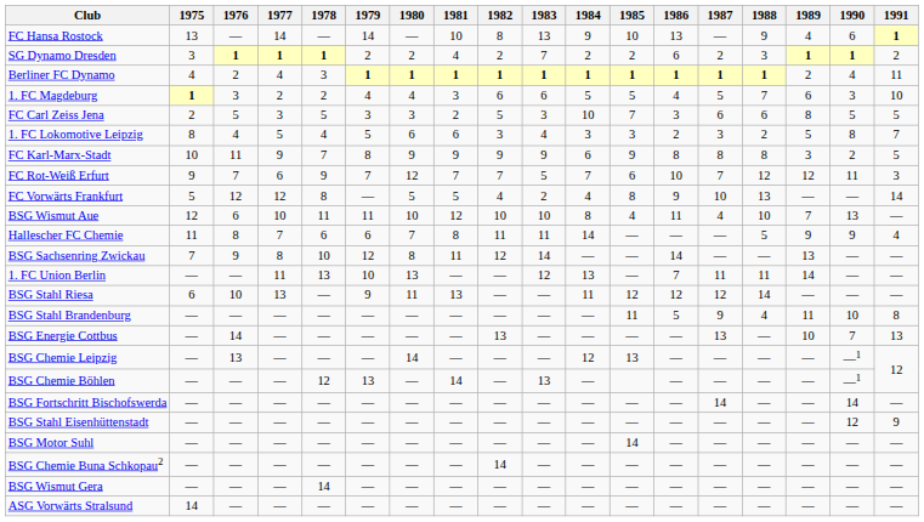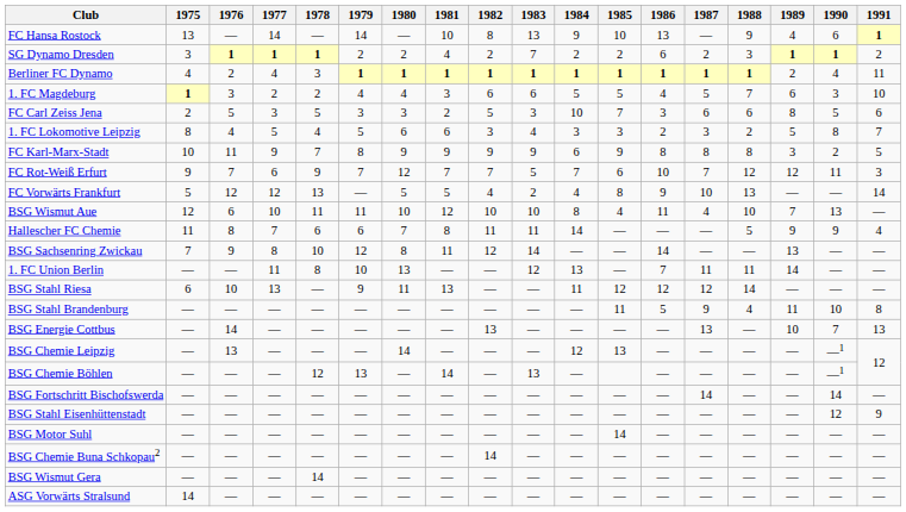 <table class="wikitable">
 <tr>
 <th style="width:18%;">Club</th>
 <th>1975</th>
 <th>1976</th>
 <th>1977</th>
 <th>1978</th>
 <th>1979</th>
 <th>1980</th>
 <th>1981</th>
 <th>1982</th>
 <th>1983</th>
 <th>1984</th>
 <th>1985</th>
 <th>1986</th>
 <th>1987</th>
 <th>1988</th>
 <th>1989</th>
 <th>1990</th>
 <th>1991</th>
 </tr>
 <tr align="center">
 <td align="left"><a href='#'>FC Hansa Rostock</a></td>
 <td>13</td>
 <td>—</td>
 <td>14</td>
 <td>—</td>
 <td>14</td>
 <td>—</td>
 <td>10</td>
 <td>8</td>
 <td>13</td>
 <td>9</td>
 <td>10</td>
 <td>13</td>
 <td>—</td>
 <td>9</td>
 <td>4</td>
 <td>6</td>
 <td bgcolor="#ffffbf"><strong>1</strong></td>
 </tr>
 <tr align="center">
 <td align="left"><a href='#'>SG Dynamo Dresden</a></td>
 <td>3</td>
 <td bgcolor="#ffffbf"><strong>1</strong></td>
 <td bgcolor="#ffffbf"><strong>1</strong></td>
 <td bgcolor="#ffffbf"><strong>1</strong></td>
 <td>2</td>
 <td>2</td>
 <td>4</td>
 <td>2</td>
 <td>7</td>
 <td>2</td>
 <td>2</td>
 <td>6</td>
 <td>2</td>
 <td>3</td>
 <td bgcolor="#ffffbf"><strong>1</strong></td>
 <td bgcolor="#ffffbf"><strong>1</strong></td>
 <td>2</td>
 </tr>
 <tr align="center">
 <td align="left"><a href='#'>Berliner FC Dynamo</a></td>
 <td>4</td>
 <td>2</td>
 <td>4</td>
 <td>3</td>
 <td bgcolor="#ffffbf"><strong>1</strong></td>
 <td bgcolor="#ffffbf"><strong>1</strong></td>
 <td bgcolor="#ffffbf"><strong>1</strong></td>
 <td bgcolor="#ffffbf"><strong>1</strong></td>
 <td bgcolor="#ffffbf"><strong>1</strong></td>
 <td bgcolor="#ffffbf"><strong>1</strong></td>
 <td bgcolor="#ffffbf"><strong>1</strong></td>
 <td bgcolor="#ffffbf"><strong>1</strong></td>
 <td bgcolor="#ffffbf"><strong>1</strong></td>
 <td bgcolor="#ffffbf"><strong>1</strong></td>
 <td>2</td>
 <td>4</td>
 <td>11</td>
 </tr>
 <tr align="center">
 <td align="left"><a href='#'>1. FC Magdeburg</a></td>
 <td bgcolor="#ffffbf"><strong>1</strong></td>
 <td>3</td>
 <td>2</td>
 <td>2</td>
 <td>4</td>
 <td>4</td>
 <td>3</td>
 <td>6</td>
 <td>6</td>
 <td>5</td>
 <td>5</td>
 <td>4</td>
 <td>5</td>
 <td>7</td>
 <td>6</td>
 <td>3</td>
 <td>10</td>
 </tr>
 <tr align="center">
 <td align="left"><a href='#'>FC Carl Zeiss Jena</a></td>
 <td>2</td>
 <td>5</td>
 <td>3</td>
 <td>5</td>
 <td>3</td>
 <td>3</td>
 <td>2</td>
 <td>5</td>
 <td>3</td>
 <td>10</td>
 <td>7</td>
 <td>3</td>
 <td>6</td>
 <td>6</td>
 <td>8</td>
 <td>5</td>
-<td>5</td>
+<td>6</td>
 </tr>
 <tr align="center">
 <td align="left"><a href='#'>1. FC Lokomotive Leipzig</a></td>
 <td>8</td>
 <td>4</td>
 <td>5</td>
 <td>4</td>
 <td>5</td>
 <td>6</td>
 <td>6</td>
 <td>3</td>
 <td>4</td>
 <td>3</td>
 <td>3</td>
 <td>2</td>
 <td>3</td>
 <td>2</td>
 <td>5</td>
 <td>8</td>
 <td>7</td>
 </tr>
 <tr align="center">
 <td align="left"><a href='#'>FC Karl-Marx-Stadt</a></td>
 <td>10</td>
 <td>11</td>
 <td>9</td>
 <td>7</td>
 <td>8</td>
 <td>9</td>
 <td>9</td>
 <td>9</td>
 <td>9</td>
 <td>6</td>
 <td>9</td>
 <td>8</td>
 <td>8</td>
 <td>8</td>
 <td>3</td>
 <td>2</td>
 <td>5</td>
 </tr>
 <tr align="center">
 <td align="left"><a href='#'>FC Rot-Weiß Erfurt</a></td>
 <td>9</td>
 <td>7</td>
 <td>6</td>
 <td>9</td>
 <td>7</td>
 <td>12</td>
 <td>7</td>
 <td>7</td>
 <td>5</td>
 <td>7</td>
 <td>6</td>
 <td>10</td>
 <td>7</td>
 <td>12</td>
 <td>12</td>
 <td>11</td>
 <td>3</td>
 </tr>
 <tr align="center">
 <td align="left"><a href='#'>FC Vorwärts Frankfurt</a></td>
 <td>5</td>
 <td>12</td>
 <td>12</td>
-<td>8</td>
+<td>13</td>
 <td>—</td>
 <td>5</td>
 <td>5</td>
 <td>4</td>
 <td>2</td>
 <td>4</td>
 <td>8</td>
 <td>9</td>
 <td>10</td>
 <td>13</td>
 <td>—</td>
 <td>—</td>
 <td>14</td>
 </tr>
 <tr align="center">
 <td align="left"><a href='#'>BSG Wismut Aue</a></td>
 <td>12</td>
 <td>6</td>
 <td>10</td>
 <td>11</td>
 <td>11</td>
 <td>10</td>
 <td>12</td>
 <td>10</td>
 <td>10</td>
 <td>8</td>
 <td>4</td>
 <td>11</td>
 <td>4</td>
 <td>10</td>
 <td>7</td>
 <td>13</td>
 <td>—</td>
 </tr>
 <tr align="center">
 <td align="left"><a href='#'>Hallescher FC Chemie</a></td>
 <td>11</td>
 <td>8</td>
 <td>7</td>
 <td>6</td>
 <td>6</td>
 <td>7</td>
 <td>8</td>
 <td>11</td>
 <td>11</td>
 <td>14</td>
 <td>—</td>
 <td>—</td>
 <td>—</td>
 <td>5</td>
 <td>9</td>
 <td>9</td>
 <td>4</td>
 </tr>
 <tr align="center">
 <td align="left"><a href='#'>BSG Sachsenring Zwickau</a></td>
 <td>7</td>
 <td>9</td>
 <td>8</td>
 <td>10</td>
 <td>12</td>
 <td>8</td>
 <td>11</td>
 <td>12</td>
 <td>14</td>
 <td>—</td>
 <td>—</td>
 <td>14</td>
 <td>—</td>
 <td>—</td>
 <td>13</td>
 <td>—</td>
 <td>—</td>
 </tr>
 <tr align="center">
 <td align="left"><a href='#'>1. FC Union Berlin</a></td>
 <td>—</td>
 <td>—</td>
 <td>11</td>
-<td>13</td>
+<td>8</td>
 <td>10</td>
 <td>13</td>
 <td>—</td>
 <td>—</td>
 <td>12</td>
 <td>13</td>
 <td>—</td>
 <td>7</td>
 <td>11</td>
 <td>11</td>
 <td>14</td>
 <td>—</td>
 <td>—</td>
 </tr>
 <tr align="center">
 <td align="left"><a href='#'>BSG Stahl Riesa</a></td>
 <td>6</td>
 <td>10</td>
 <td>13</td>
 <td>—</td>
 <td>9</td>
 <td>11</td>
 <td>13</td>
 <td>—</td>
 <td>—</td>
 <td>11</td>
 <td>12</td>
 <td>12</td>
 <td>12</td>
 <td>14</td>
 <td>—</td>
 <td>—</td>
 <td>—</td>
 </tr>
 <tr align="center">
 <td align="left"><a href='#'>BSG Stahl Brandenburg</a></td>
 <td>—</td>
 <td>—</td>
 <td>—</td>
 <td>—</td>
 <td>—</td>
 <td>—</td>
 <td>—</td>
 <td>—</td>
 <td>—</td>
 <td>—</td>
 <td>11</td>
 <td>5</td>
 <td>9</td>
 <td>4</td>
 <td>11</td>
 <td>10</td>
 <td>8</td>
 </tr>
 <tr align="center">
 <td align="left"><a href='#'>BSG Energie Cottbus</a></td>
 <td>—</td>
 <td>14</td>
 <td>—</td>
 <td>—</td>
 <td>—</td>
 <td>—</td>
 <td>—</td>
 <td>13</td>
 <td>—</td>
 <td>—</td>
 <td>—</td>
 <td>—</td>
 <td>13</td>
 <td>—</td>
 <td>10</td>
 <td>7</td>
 <td>13</td>
 </tr>
 <tr align="center">
 <td align="left"><a href='#'>BSG Chemie Leipzig</a></td>
 <td>—</td>
 <td>13</td>
 <td>—</td>
 <td>—</td>
 <td>—</td>
 <td>14</td>
 <td>—</td>
 <td>—</td>
 <td>—</td>
 <td>12</td>
 <td>13</td>
 <td>—</td>
 <td>—</td>
 <td>—</td>
 <td>—</td>
 <td>—<sup>1</sup></td>
 <td rowspan="2">12</td>
 </tr>
 <tr align="center">
 <td align="left"><a href='#'>BSG Chemie Böhlen</a></td>
 <td>—</td>
 <td>—</td>
 <td>—</td>
 <td>12</td>
 <td>13</td>
 <td>—</td>
 <td>14</td>
 <td>—</td>
 <td>13</td>
 <td>—</td>
 <td></td>
 <td>—</td>
 <td>—</td>
 <td>—</td>
 <td>—</td>
 <td>—<sup>1</sup></td>
 </tr>
 <tr align="center">
 <td align="left"><a href='#'>BSG Fortschritt Bischofswerda</a></td>
 <td>—</td>
 <td>—</td>
 <td>—</td>
 <td>—</td>
 <td>—</td>
 <td>—</td>
 <td>—</td>
 <td>—</td>
 <td>—</td>
 <td>—</td>
 <td>—</td>
 <td>—</td>
 <td>14</td>
 <td>—</td>
 <td>—</td>
 <td>14</td>
 <td>—</td>
 </tr>
 <tr align="center">
 <td align="left"><a href='#'>BSG Stahl Eisenhüttenstadt</a></td>
 <td>—</td>
 <td>—</td>
 <td>—</td>
 <td>—</td>
 <td>—</td>
 <td>—</td>
 <td>—</td>
 <td>—</td>
 <td>—</td>
 <td>—</td>
 <td>—</td>
 <td>—</td>
 <td>—</td>
 <td>—</td>
 <td>—</td>
 <td>12</td>
 <td>9</td>
 </tr>
 <tr align="center">
 <td align="left"><a href='#'>BSG Motor Suhl</a></td>
 <td>—</td>
 <td>—</td>
 <td>—</td>
 <td>—</td>
 <td>—</td>
 <td>—</td>
 <td>—</td>
 <td>—</td>
 <td>—</td>
 <td>—</td>
 <td>14</td>
 <td>—</td>
 <td>—</td>
 <td>—</td>
 <td>—</td>
 <td>—</td>
 <td>—</td>
 </tr>
 <tr align="center">
 <td align="left"><a href='#'>BSG Chemie Buna Schkopau</a><sup>2</sup></td>
 <td>—</td>
 <td>—</td>
 <td>—</td>
 <td>—</td>
 <td>—</td>
 <td>—</td>
 <td>—</td>
 <td>14</td>
 <td>—</td>
 <td>—</td>
 <td>—</td>
 <td>—</td>
 <td>—</td>
 <td>—</td>
 <td>—</td>
 <td>—</td>
 <td>—</td>
 </tr>
 <tr align="center">
 <td align="left"><a href='#'>BSG Wismut Gera</a></td>
 <td>—</td>
 <td>—</td>
 <td>—</td>
 <td>14</td>
 <td>—</td>
 <td>—</td>
 <td>—</td>
 <td>—</td>
 <td>—</td>
 <td>—</td>
 <td>—</td>
 <td>—</td>
 <td>—</td>
 <td>—</td>
 <td>—</td>
 <td>—</td>
 <td>—</td>
 </tr>
 <tr align="center">
 <td align="left"><a href='#'>ASG Vorwärts Stralsund</a></td>
 <td>14</td>
 <td>—</td>
 <td>—</td>
 <td>—</td>
 <td>—</td>
 <td>—</td>
 <td>—</td>
 <td>—</td>
 <td>—</td>
 <td>—</td>
 <td>—</td>
 <td>—</td>
 <td>—</td>
 <td>—</td>
 <td>—</td>
 <td>—</td>
 <td>—</td>
 </tr>
 </table>
